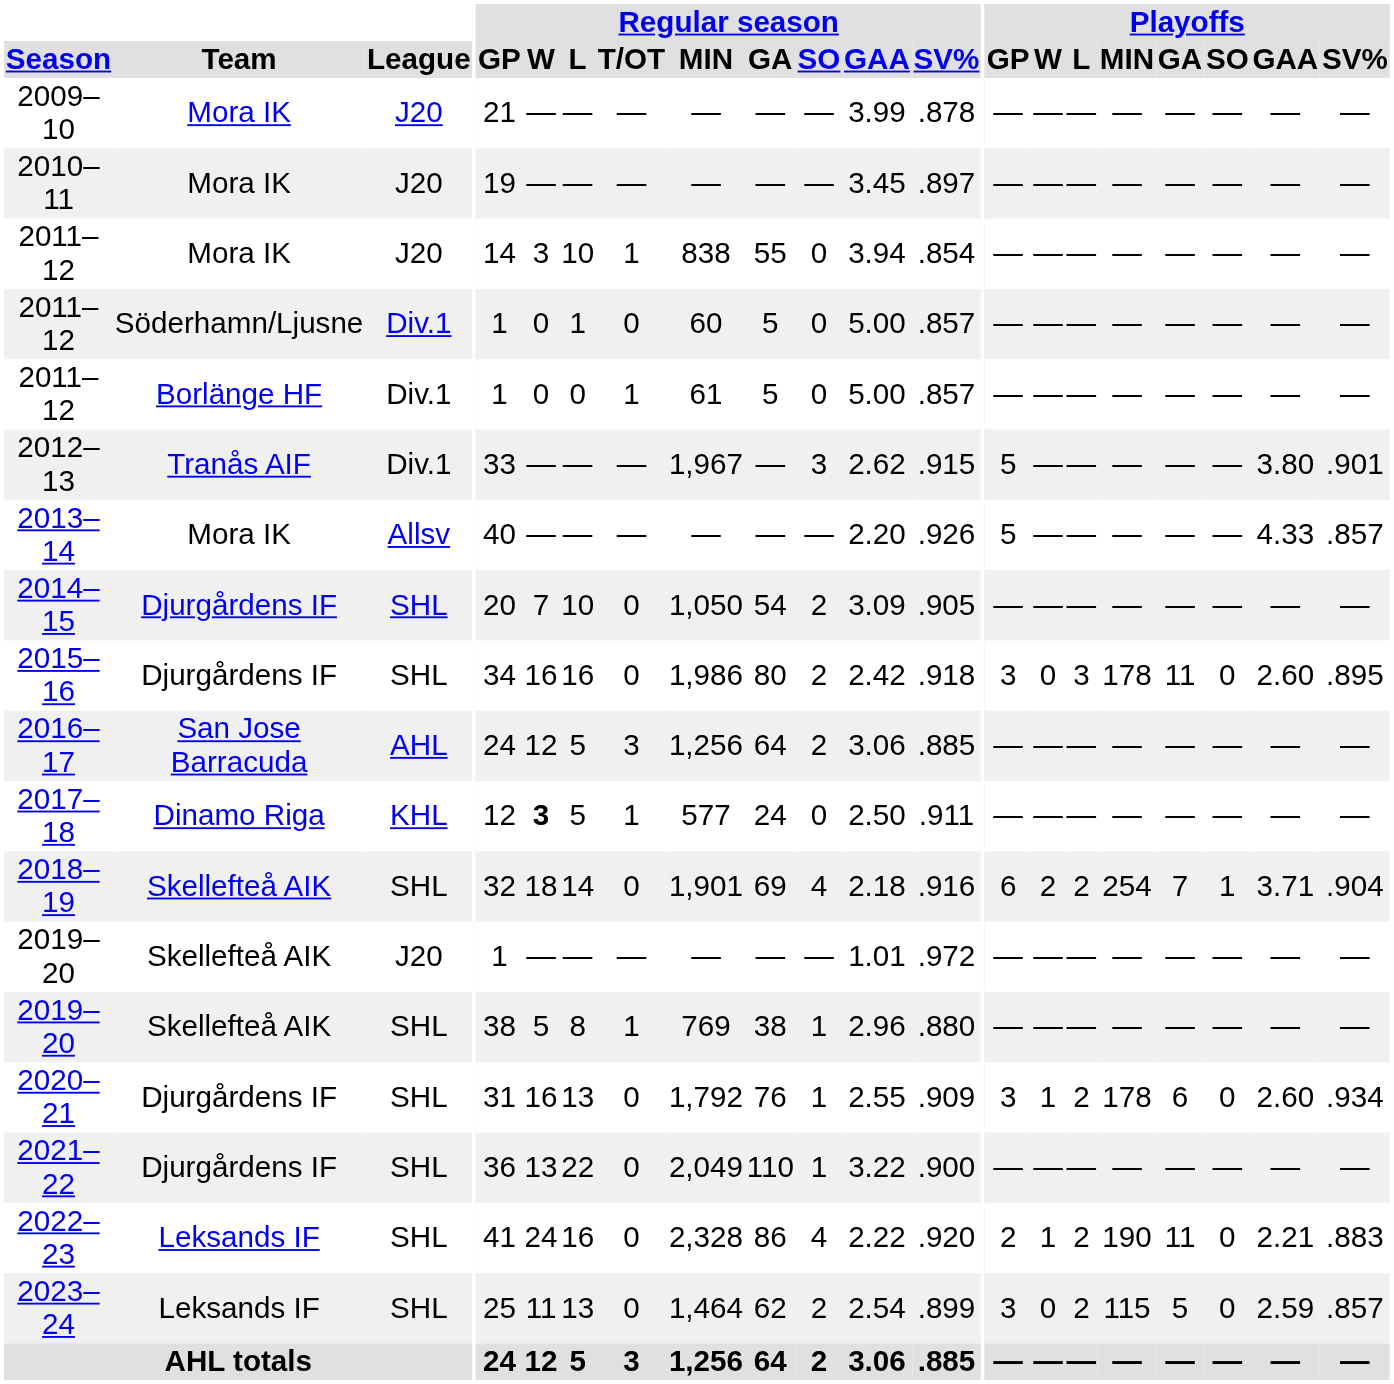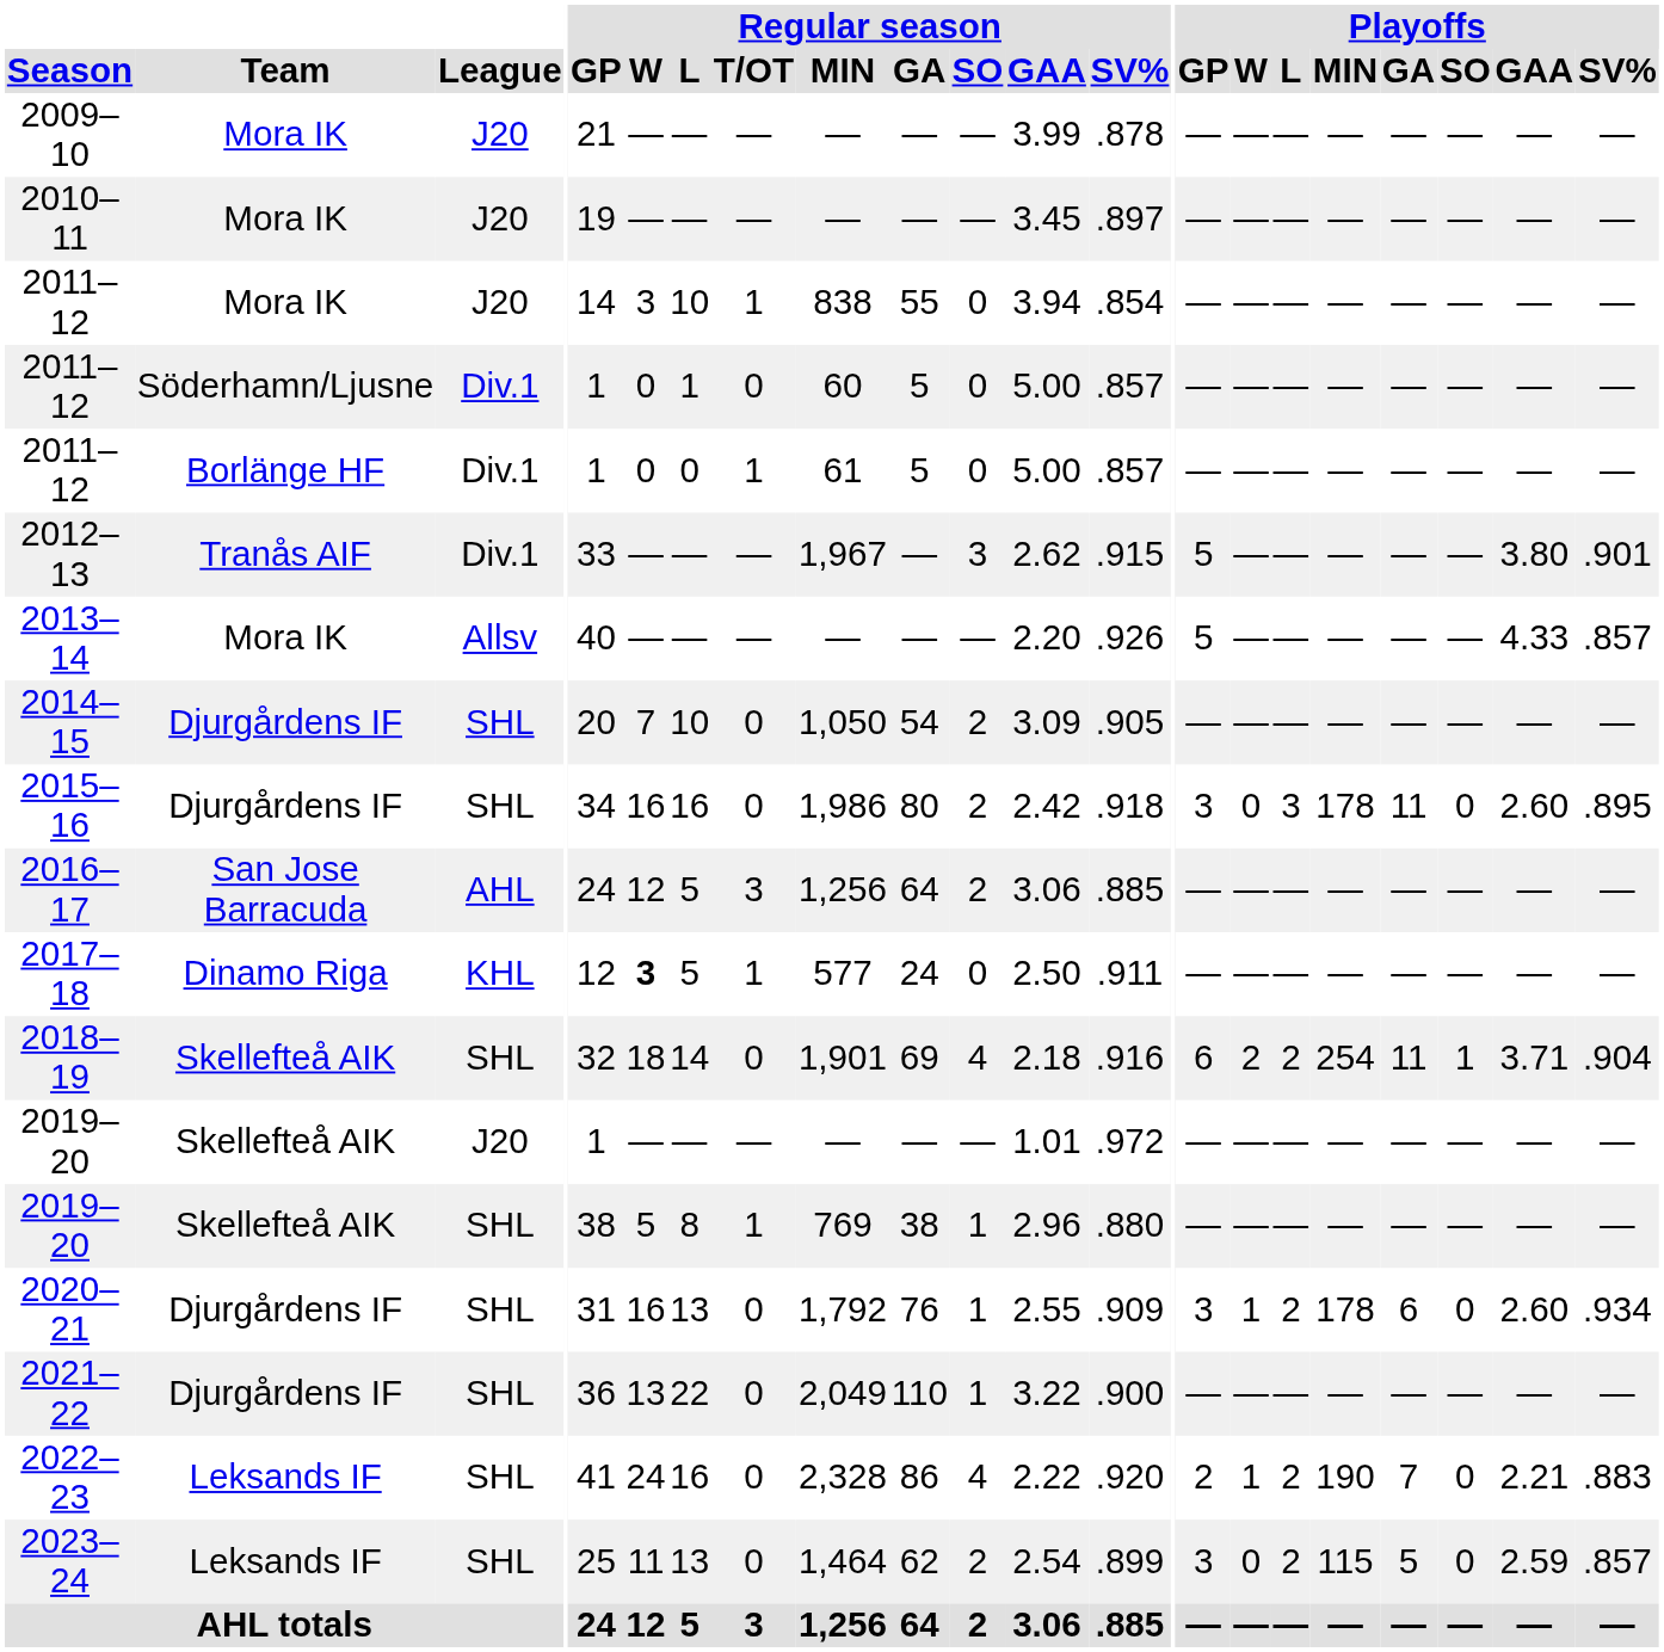 <table border="0" cellpadding="1" cellspacing="0" style="text-align:center; width:75%;">
 <tr bgcolor="#e0e0e0">
 <th colspan="3" bgcolor="#ffffff"></th>
 <th rowspan="99" bgcolor="#ffffff"></th>
 <th colspan="9" bgcolor="#e0e0e0"><a href='#'>Regular season</a></th>
 <th rowspan="99" bgcolor="#ffffff"></th>
 <th colspan="8" bgcolor="#e0e0e0"><a href='#'>Playoffs</a></th>
 </tr>
 <tr bgcolor="#e0e0e0">
 <th><a href='#'>Season</a></th>
 <th>Team</th>
 <th>League</th>
 <th>GP</th>
 <th>W</th>
 <th>L</th>
 <th>T/OT</th>
 <th>MIN</th>
 <th>GA</th>
 <th><a href='#'>SO</a></th>
 <th><a href='#'>GAA</a></th>
 <th><a href='#'>SV%</a></th>
 <th>GP</th>
 <th>W</th>
 <th>L</th>
 <th>MIN</th>
 <th>GA</th>
 <th>SO</th>
 <th>GAA</th>
 <th>SV%</th>
 </tr>
 <tr>
 <td>2009–10</td>
 <td><a href='#'>Mora IK</a></td>
 <td><a href='#'>J20</a></td>
 <td>21</td>
 <td>—</td>
 <td>—</td>
 <td>—</td>
 <td>—</td>
 <td>—</td>
 <td>—</td>
 <td>3.99</td>
 <td>.878</td>
 <td>—</td>
 <td>—</td>
 <td>—</td>
 <td>—</td>
 <td>—</td>
 <td>—</td>
 <td>—</td>
 <td>—</td>
 </tr>
 <tr bgcolor="#f0f0f0">
 <td>2010–11</td>
 <td>Mora IK</td>
 <td>J20</td>
 <td>19</td>
 <td>—</td>
 <td>—</td>
 <td>—</td>
 <td>—</td>
 <td>—</td>
 <td>—</td>
 <td>3.45</td>
 <td>.897</td>
 <td>—</td>
 <td>—</td>
 <td>—</td>
 <td>—</td>
 <td>—</td>
 <td>—</td>
 <td>—</td>
 <td>—</td>
 </tr>
 <tr>
 <td>2011–12</td>
 <td>Mora IK</td>
 <td>J20</td>
 <td>14</td>
 <td>3</td>
 <td>10</td>
 <td>1</td>
 <td>838</td>
 <td>55</td>
 <td>0</td>
 <td>3.94</td>
 <td>.854</td>
 <td>—</td>
 <td>—</td>
 <td>—</td>
 <td>—</td>
 <td>—</td>
 <td>—</td>
 <td>—</td>
 <td>—</td>
 </tr>
 <tr bgcolor="#f0f0f0">
 <td>2011–12</td>
 <td>Söderhamn/Ljusne</td>
 <td><a href='#'>Div.1</a></td>
 <td>1</td>
 <td>0</td>
 <td>1</td>
 <td>0</td>
 <td>60</td>
 <td>5</td>
 <td>0</td>
 <td>5.00</td>
 <td>.857</td>
 <td>—</td>
 <td>—</td>
 <td>—</td>
 <td>—</td>
 <td>—</td>
 <td>—</td>
 <td>—</td>
 <td>—</td>
 </tr>
 <tr>
 <td>2011–12</td>
 <td><a href='#'>Borlänge HF</a></td>
 <td>Div.1</td>
 <td>1</td>
 <td>0</td>
 <td>0</td>
 <td>1</td>
 <td>61</td>
 <td>5</td>
 <td>0</td>
 <td>5.00</td>
 <td>.857</td>
 <td>—</td>
 <td>—</td>
 <td>—</td>
 <td>—</td>
 <td>—</td>
 <td>—</td>
 <td>—</td>
 <td>—</td>
 </tr>
 <tr bgcolor="#f0f0f0">
 <td>2012–13</td>
 <td><a href='#'>Tranås AIF</a></td>
 <td>Div.1</td>
 <td>33</td>
 <td>—</td>
 <td>—</td>
 <td>—</td>
 <td>1,967</td>
 <td>—</td>
 <td>3</td>
 <td>2.62</td>
 <td>.915</td>
 <td>5</td>
 <td>—</td>
 <td>—</td>
 <td>—</td>
 <td>—</td>
 <td>—</td>
 <td>3.80</td>
 <td>.901</td>
 </tr>
 <tr>
 <td><a href='#'>2013–14</a></td>
 <td>Mora IK</td>
 <td><a href='#'>Allsv</a></td>
 <td>40</td>
 <td>—</td>
 <td>—</td>
 <td>—</td>
 <td>—</td>
 <td>—</td>
 <td>—</td>
 <td>2.20</td>
 <td>.926</td>
 <td>5</td>
 <td>—</td>
 <td>—</td>
 <td>—</td>
 <td>—</td>
 <td>—</td>
 <td>4.33</td>
 <td>.857</td>
 </tr>
 <tr bgcolor="#f0f0f0">
 <td><a href='#'>2014–15</a></td>
 <td><a href='#'>Djurgårdens IF</a></td>
 <td><a href='#'>SHL</a></td>
 <td>20</td>
 <td>7</td>
 <td>10</td>
 <td>0</td>
 <td>1,050</td>
 <td>54</td>
 <td>2</td>
 <td>3.09</td>
 <td>.905</td>
 <td>—</td>
 <td>—</td>
 <td>—</td>
 <td>—</td>
 <td>—</td>
 <td>—</td>
 <td>—</td>
 <td>—</td>
 </tr>
 <tr>
 <td><a href='#'>2015–16</a></td>
 <td>Djurgårdens IF</td>
 <td>SHL</td>
 <td>34</td>
 <td>16</td>
 <td>16</td>
 <td>0</td>
 <td>1,986</td>
 <td>80</td>
 <td>2</td>
 <td>2.42</td>
 <td>.918</td>
 <td>3</td>
 <td>0</td>
 <td>3</td>
 <td>178</td>
 <td>11</td>
 <td>0</td>
 <td>2.60</td>
 <td>.895</td>
 </tr>
 <tr bgcolor="#f0f0f0">
 <td><a href='#'>2016–17</a></td>
 <td><a href='#'>San Jose Barracuda</a></td>
 <td><a href='#'>AHL</a></td>
 <td>24</td>
 <td>12</td>
 <td>5</td>
 <td>3</td>
 <td>1,256</td>
 <td>64</td>
 <td>2</td>
 <td>3.06</td>
 <td>.885</td>
 <td>—</td>
 <td>—</td>
 <td>—</td>
 <td>—</td>
 <td>—</td>
 <td>—</td>
 <td>—</td>
 <td>—</td>
 </tr>
 <tr>
 <td><a href='#'>2017–18</a></td>
 <td><a href='#'>Dinamo Riga</a></td>
 <td><a href='#'>KHL</a></td>
 <td>12</td>
 <td><strong>3</strong></td>
 <td>5</td>
 <td>1</td>
 <td>577</td>
 <td>24</td>
 <td>0</td>
 <td>2.50</td>
 <td>.911</td>
 <td>—</td>
 <td>—</td>
 <td>—</td>
 <td>—</td>
 <td>—</td>
 <td>—</td>
 <td>—</td>
 <td>—</td>
 </tr>
 <tr bgcolor="#f0f0f0">
 <td><a href='#'>2018–19</a></td>
 <td><a href='#'>Skellefteå AIK</a></td>
 <td>SHL</td>
 <td>32</td>
 <td>18</td>
 <td>14</td>
 <td>0</td>
 <td>1,901</td>
 <td>69</td>
 <td>4</td>
 <td>2.18</td>
 <td>.916</td>
 <td>6</td>
 <td>2</td>
 <td>2</td>
 <td>254</td>
-<td>7</td>
+<td>11</td>
 <td>1</td>
 <td>3.71</td>
 <td>.904</td>
 </tr>
 <tr>
 <td>2019–20</td>
 <td>Skellefteå AIK</td>
 <td>J20</td>
 <td>1</td>
 <td>—</td>
 <td>—</td>
 <td>—</td>
 <td>—</td>
 <td>—</td>
 <td>—</td>
 <td>1.01</td>
 <td>.972</td>
 <td>—</td>
 <td>—</td>
 <td>—</td>
 <td>—</td>
 <td>—</td>
 <td>—</td>
 <td>—</td>
 <td>—</td>
 </tr>
 <tr bgcolor="#f0f0f0">
 <td><a href='#'>2019–20</a></td>
 <td>Skellefteå AIK</td>
 <td>SHL</td>
 <td>38</td>
 <td>5</td>
 <td>8</td>
 <td>1</td>
 <td>769</td>
 <td>38</td>
 <td>1</td>
 <td>2.96</td>
 <td>.880</td>
 <td>—</td>
 <td>—</td>
 <td>—</td>
 <td>—</td>
 <td>—</td>
 <td>—</td>
 <td>—</td>
 <td>—</td>
 </tr>
 <tr>
 <td><a href='#'>2020–21</a></td>
 <td>Djurgårdens IF</td>
 <td>SHL</td>
 <td>31</td>
 <td>16</td>
 <td>13</td>
 <td>0</td>
 <td>1,792</td>
 <td>76</td>
 <td>1</td>
 <td>2.55</td>
 <td>.909</td>
 <td>3</td>
 <td>1</td>
 <td>2</td>
 <td>178</td>
 <td>6</td>
 <td>0</td>
 <td>2.60</td>
 <td>.934</td>
 </tr>
 <tr bgcolor="#f0f0f0">
 <td><a href='#'>2021–22</a></td>
 <td>Djurgårdens IF</td>
 <td>SHL</td>
 <td>36</td>
 <td>13</td>
 <td>22</td>
 <td>0</td>
 <td>2,049</td>
 <td>110</td>
 <td>1</td>
 <td>3.22</td>
 <td>.900</td>
 <td>—</td>
 <td>—</td>
 <td>—</td>
 <td>—</td>
 <td>—</td>
 <td>—</td>
 <td>—</td>
 <td>—</td>
 </tr>
 <tr>
 <td><a href='#'>2022–23</a></td>
 <td><a href='#'>Leksands IF</a></td>
 <td>SHL</td>
 <td>41</td>
 <td>24</td>
 <td>16</td>
 <td>0</td>
 <td>2,328</td>
 <td>86</td>
 <td>4</td>
 <td>2.22</td>
 <td>.920</td>
 <td>2</td>
 <td>1</td>
 <td>2</td>
 <td>190</td>
-<td>11</td>
+<td>7</td>
 <td>0</td>
 <td>2.21</td>
 <td>.883</td>
 </tr>
 <tr bgcolor="#f0f0f0">
 <td><a href='#'>2023–24</a></td>
 <td>Leksands IF</td>
 <td>SHL</td>
 <td>25</td>
 <td>11</td>
 <td>13</td>
 <td>0</td>
 <td>1,464</td>
 <td>62</td>
 <td>2</td>
 <td>2.54</td>
 <td>.899</td>
 <td>3</td>
 <td>0</td>
 <td>2</td>
 <td>115</td>
 <td>5</td>
 <td>0</td>
 <td>2.59</td>
 <td>.857</td>
 </tr>
 <tr bgcolor="#e0e0e0">
 <th colspan="3">AHL totals</th>
 <th>24</th>
 <th>12</th>
 <th>5</th>
 <th>3</th>
 <th>1,256</th>
 <th>64</th>
 <th>2</th>
 <th>3.06</th>
 <th>.885</th>
 <th>—</th>
 <th>—</th>
 <th>—</th>
 <th>—</th>
 <th>—</th>
 <th>—</th>
 <th>—</th>
 <th>—</th>
 </tr>
 </table>
